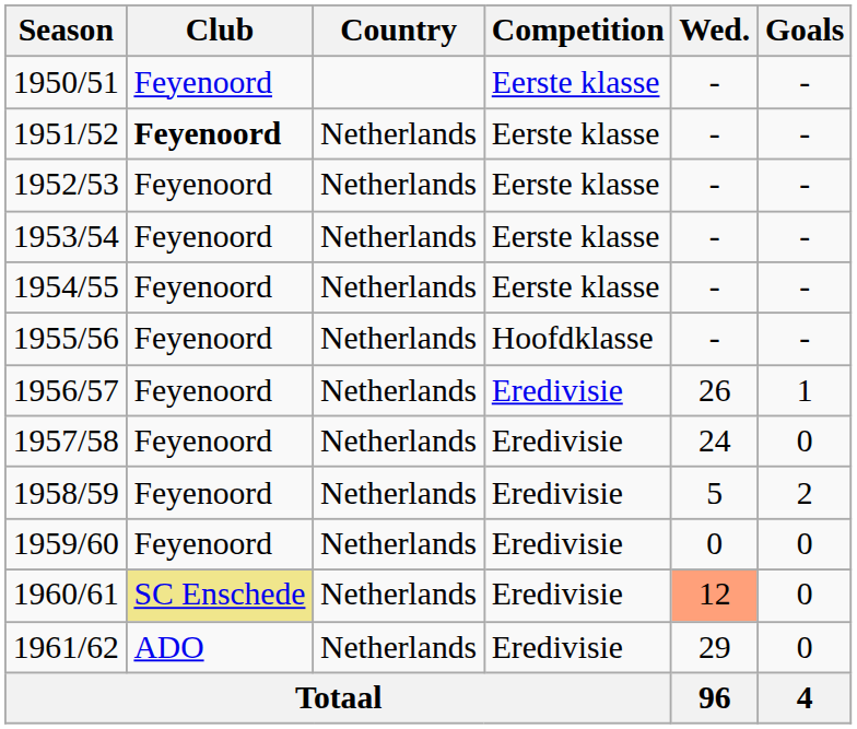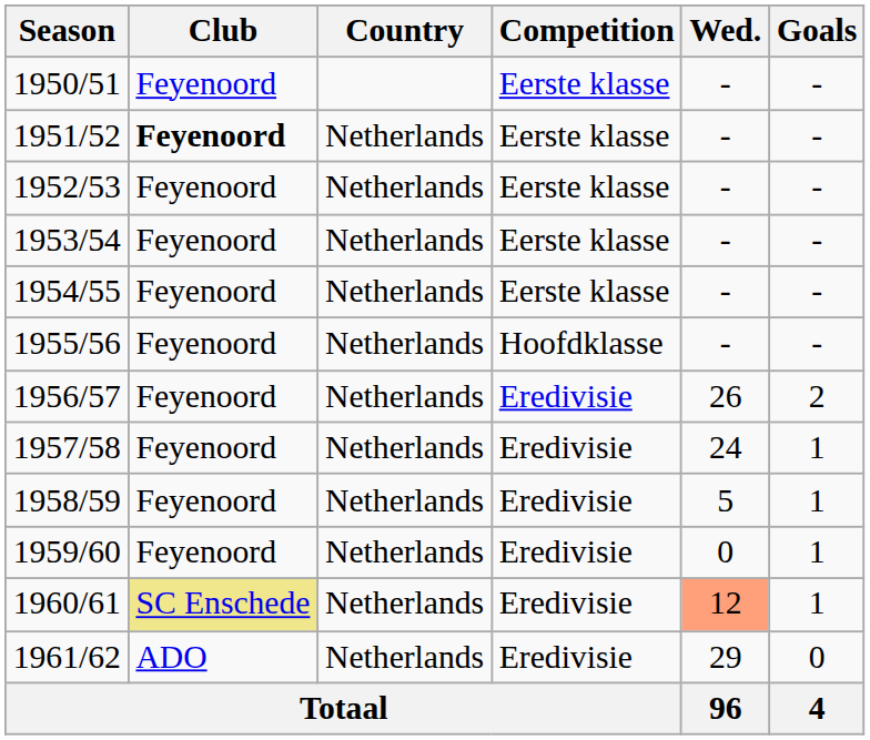 <table class="wikitable" style="margin-bottom: 10px;">
 <tr>
 <th>Season</th>
 <th>Club</th>
 <th>Country</th>
 <th>Competition</th>
 <th>Wed.</th>
 <th>Goals</th>
 </tr>
 <tr>
 <td>1950/51</td>
 <td><a href='#'>Feyenoord</a></td>
 <td></td>
 <td><a href='#'>Eerste klasse</a></td>
 <td align="center">-</td>
 <td align="center">-</td>
 </tr>
 <tr>
 <td>1951/52</td>
 <td><strong>Feyenoord</strong></td>
 <td> Netherlands</td>
 <td>Eerste klasse</td>
 <td align="center">-</td>
 <td align="center">-</td>
 </tr>
 <tr>
 <td>1952/53</td>
 <td>Feyenoord</td>
 <td> Netherlands</td>
 <td>Eerste klasse</td>
 <td align="center">-</td>
 <td align="center">-</td>
 </tr>
 <tr>
 <td>1953/54</td>
 <td>Feyenoord</td>
 <td> Netherlands</td>
 <td>Eerste klasse</td>
 <td align="center">-</td>
 <td align="center">-</td>
 </tr>
 <tr>
 <td>1954/55</td>
 <td>Feyenoord</td>
 <td> Netherlands</td>
 <td>Eerste klasse</td>
 <td align="center">-</td>
 <td align="center">-</td>
 </tr>
 <tr>
 <td>1955/56</td>
 <td>Feyenoord</td>
 <td> Netherlands</td>
 <td>Hoofdklasse</td>
 <td align="center">-</td>
 <td align="center">-</td>
 </tr>
 <tr>
 <td>1956/57</td>
 <td>Feyenoord</td>
 <td> Netherlands</td>
 <td><a href='#'>Eredivisie</a></td>
 <td align="center">26</td>
-<td align="center">1</td>
+<td align="center">2</td>
 </tr>
 <tr>
 <td>1957/58</td>
 <td>Feyenoord</td>
 <td> Netherlands</td>
 <td>Eredivisie</td>
 <td align="center">24</td>
-<td align="center">0</td>
+<td align="center">1</td>
 </tr>
 <tr>
 <td>1958/59</td>
 <td>Feyenoord</td>
 <td> Netherlands</td>
 <td>Eredivisie</td>
 <td align="center">5</td>
-<td align="center">2</td>
+<td align="center">1</td>
 </tr>
 <tr>
 <td>1959/60</td>
 <td>Feyenoord</td>
 <td> Netherlands</td>
 <td>Eredivisie</td>
 <td align="center">0</td>
-<td align="center">0</td>
+<td align="center">1</td>
 </tr>
 <tr>
 <td>1960/61</td>
 <td style="background: khaki;"><a href='#'>SC Enschede</a></td>
 <td> Netherlands</td>
 <td>Eredivisie</td>
 <td align="center" style="background: lightsalmon;">12</td>
-<td align="center">0</td>
+<td align="center">1</td>
 </tr>
 <tr>
 <td>1961/62</td>
 <td><a href='#'>ADO</a></td>
 <td> Netherlands</td>
 <td>Eredivisie</td>
 <td align="center">29</td>
 <td align="center">0</td>
 </tr>
 <tr>
 <th colspan="4">Totaal</th>
 <th>96</th>
 <th>4</th>
 </tr>
 </table>
